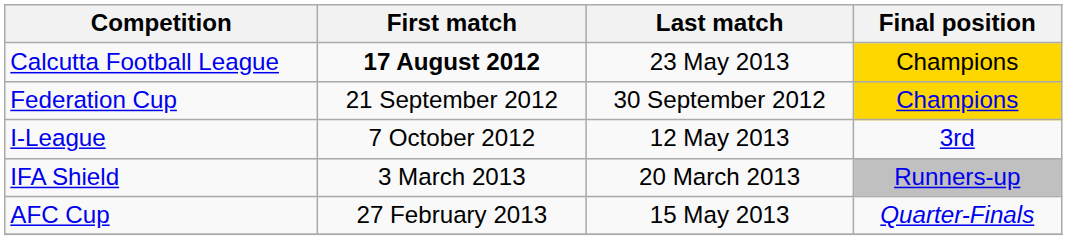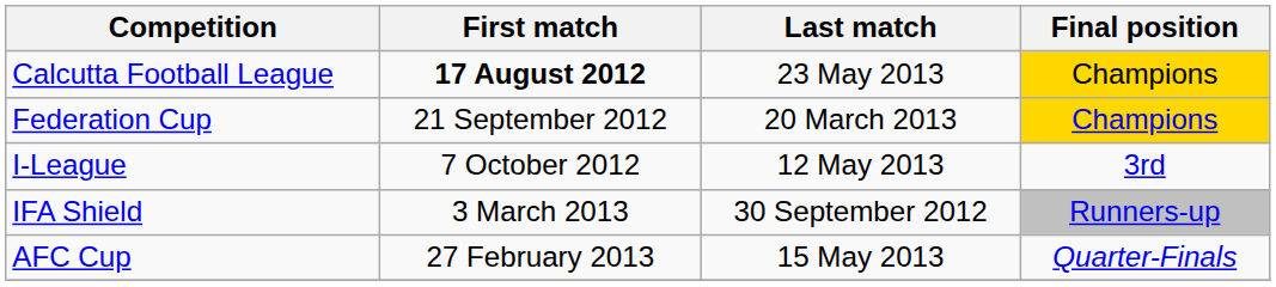 <table class="wikitable" style="text-align:center">
 <tr>
 <th style="text-align:center; width:200px;">Competition</th>
 <th style="text-align:center; width:170px;">First match</th>
 <th style="text-align:center; width:170px;">Last match</th>
 <th style="text-align:center; width:130px;">Final position</th>
 </tr>
 <tr>
 <td style="text-align:left;"><a href='#'>Calcutta Football League</a></td>
 <td><strong>17 August 2012</strong></td>
 <td>23 May 2013</td>
 <td bgcolor="gold">Champions</td>
 </tr>
 <tr>
 <td style="text-align:left;"><a href='#'>Federation Cup</a></td>
 <td>21 September 2012</td>
-<td>30 September 2012</td>
+<td>20 March 2013</td>
 <td bgcolor="gold"><a href='#'>Champions</a></td>
 </tr>
 <tr>
 <td style="text-align:left;"><a href='#'>I-League</a></td>
 <td>7 October 2012</td>
 <td>12 May 2013</td>
 <td><a href='#'>3rd</a></td>
 </tr>
 <tr>
 <td style="text-align:left;"><a href='#'>IFA Shield</a></td>
 <td>3 March 2013</td>
-<td>20 March 2013</td>
+<td>30 September 2012</td>
 <td bgcolor="silver"><a href='#'>Runners-up</a></td>
 </tr>
 <tr>
 <td style="text-align:left;"><a href='#'>AFC Cup</a></td>
 <td>27 February 2013</td>
 <td>15 May 2013</td>
 <td><em><a href='#'>Quarter-Finals</a></em> </td>
 </tr>
 <tr>
 </tr>
 </table>
